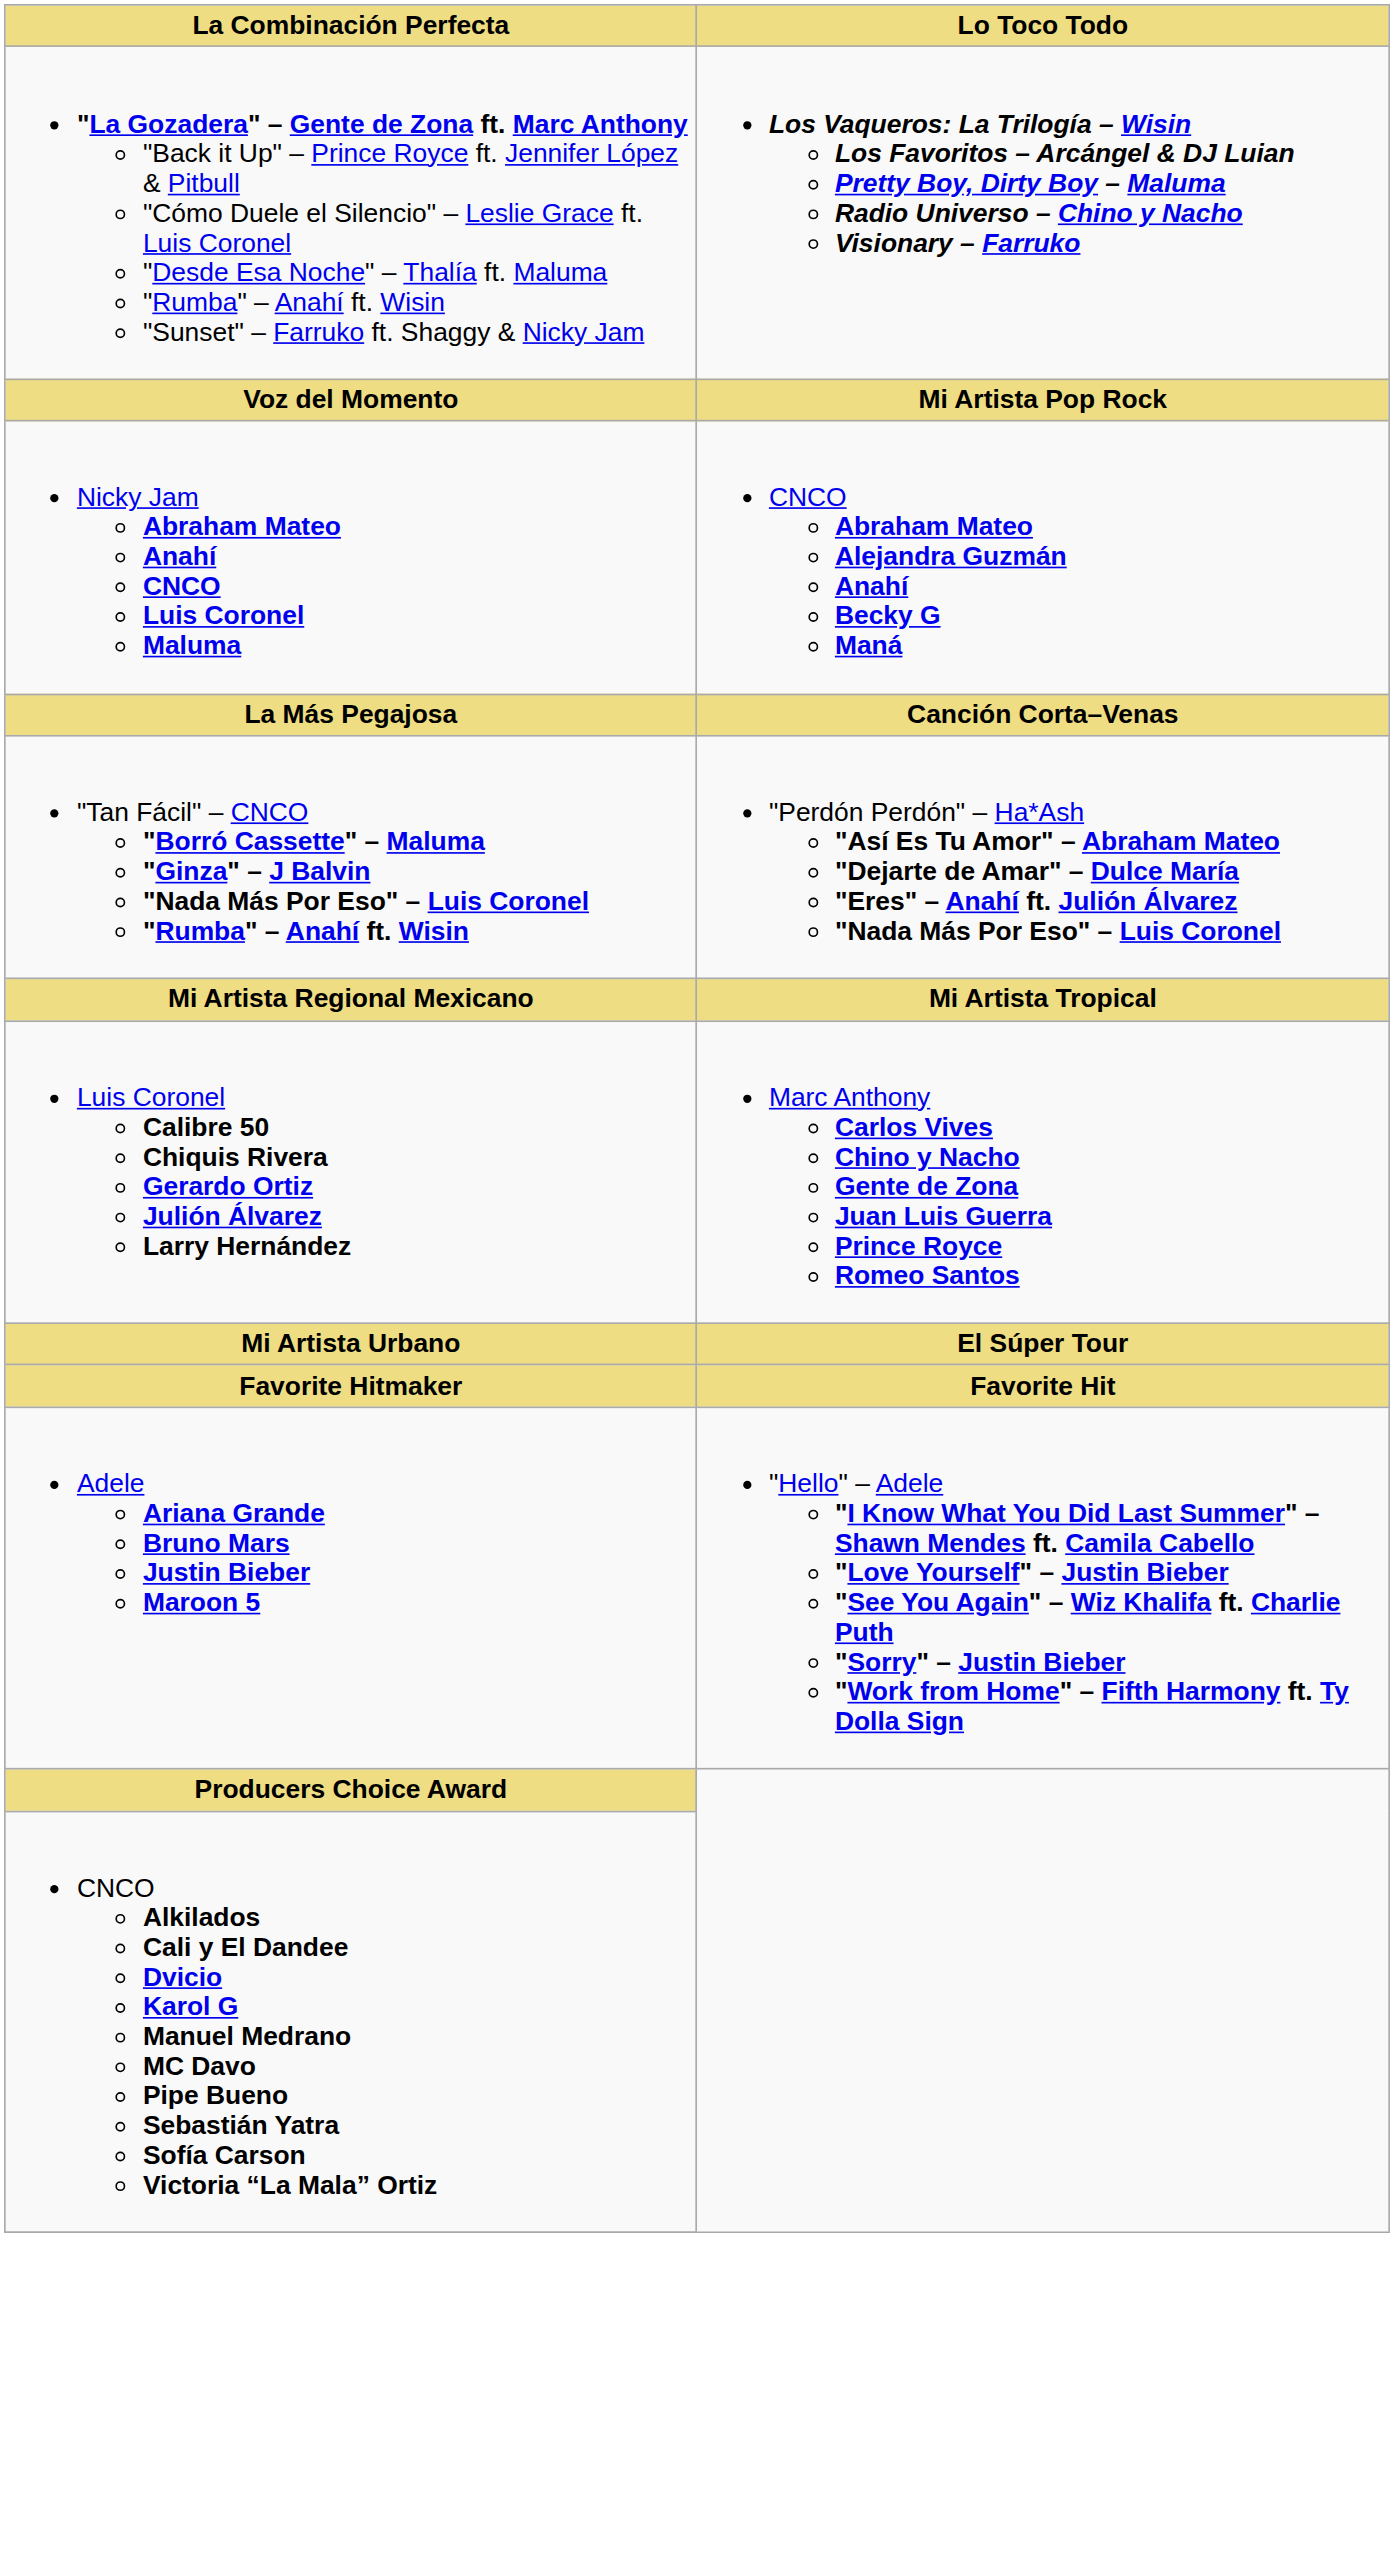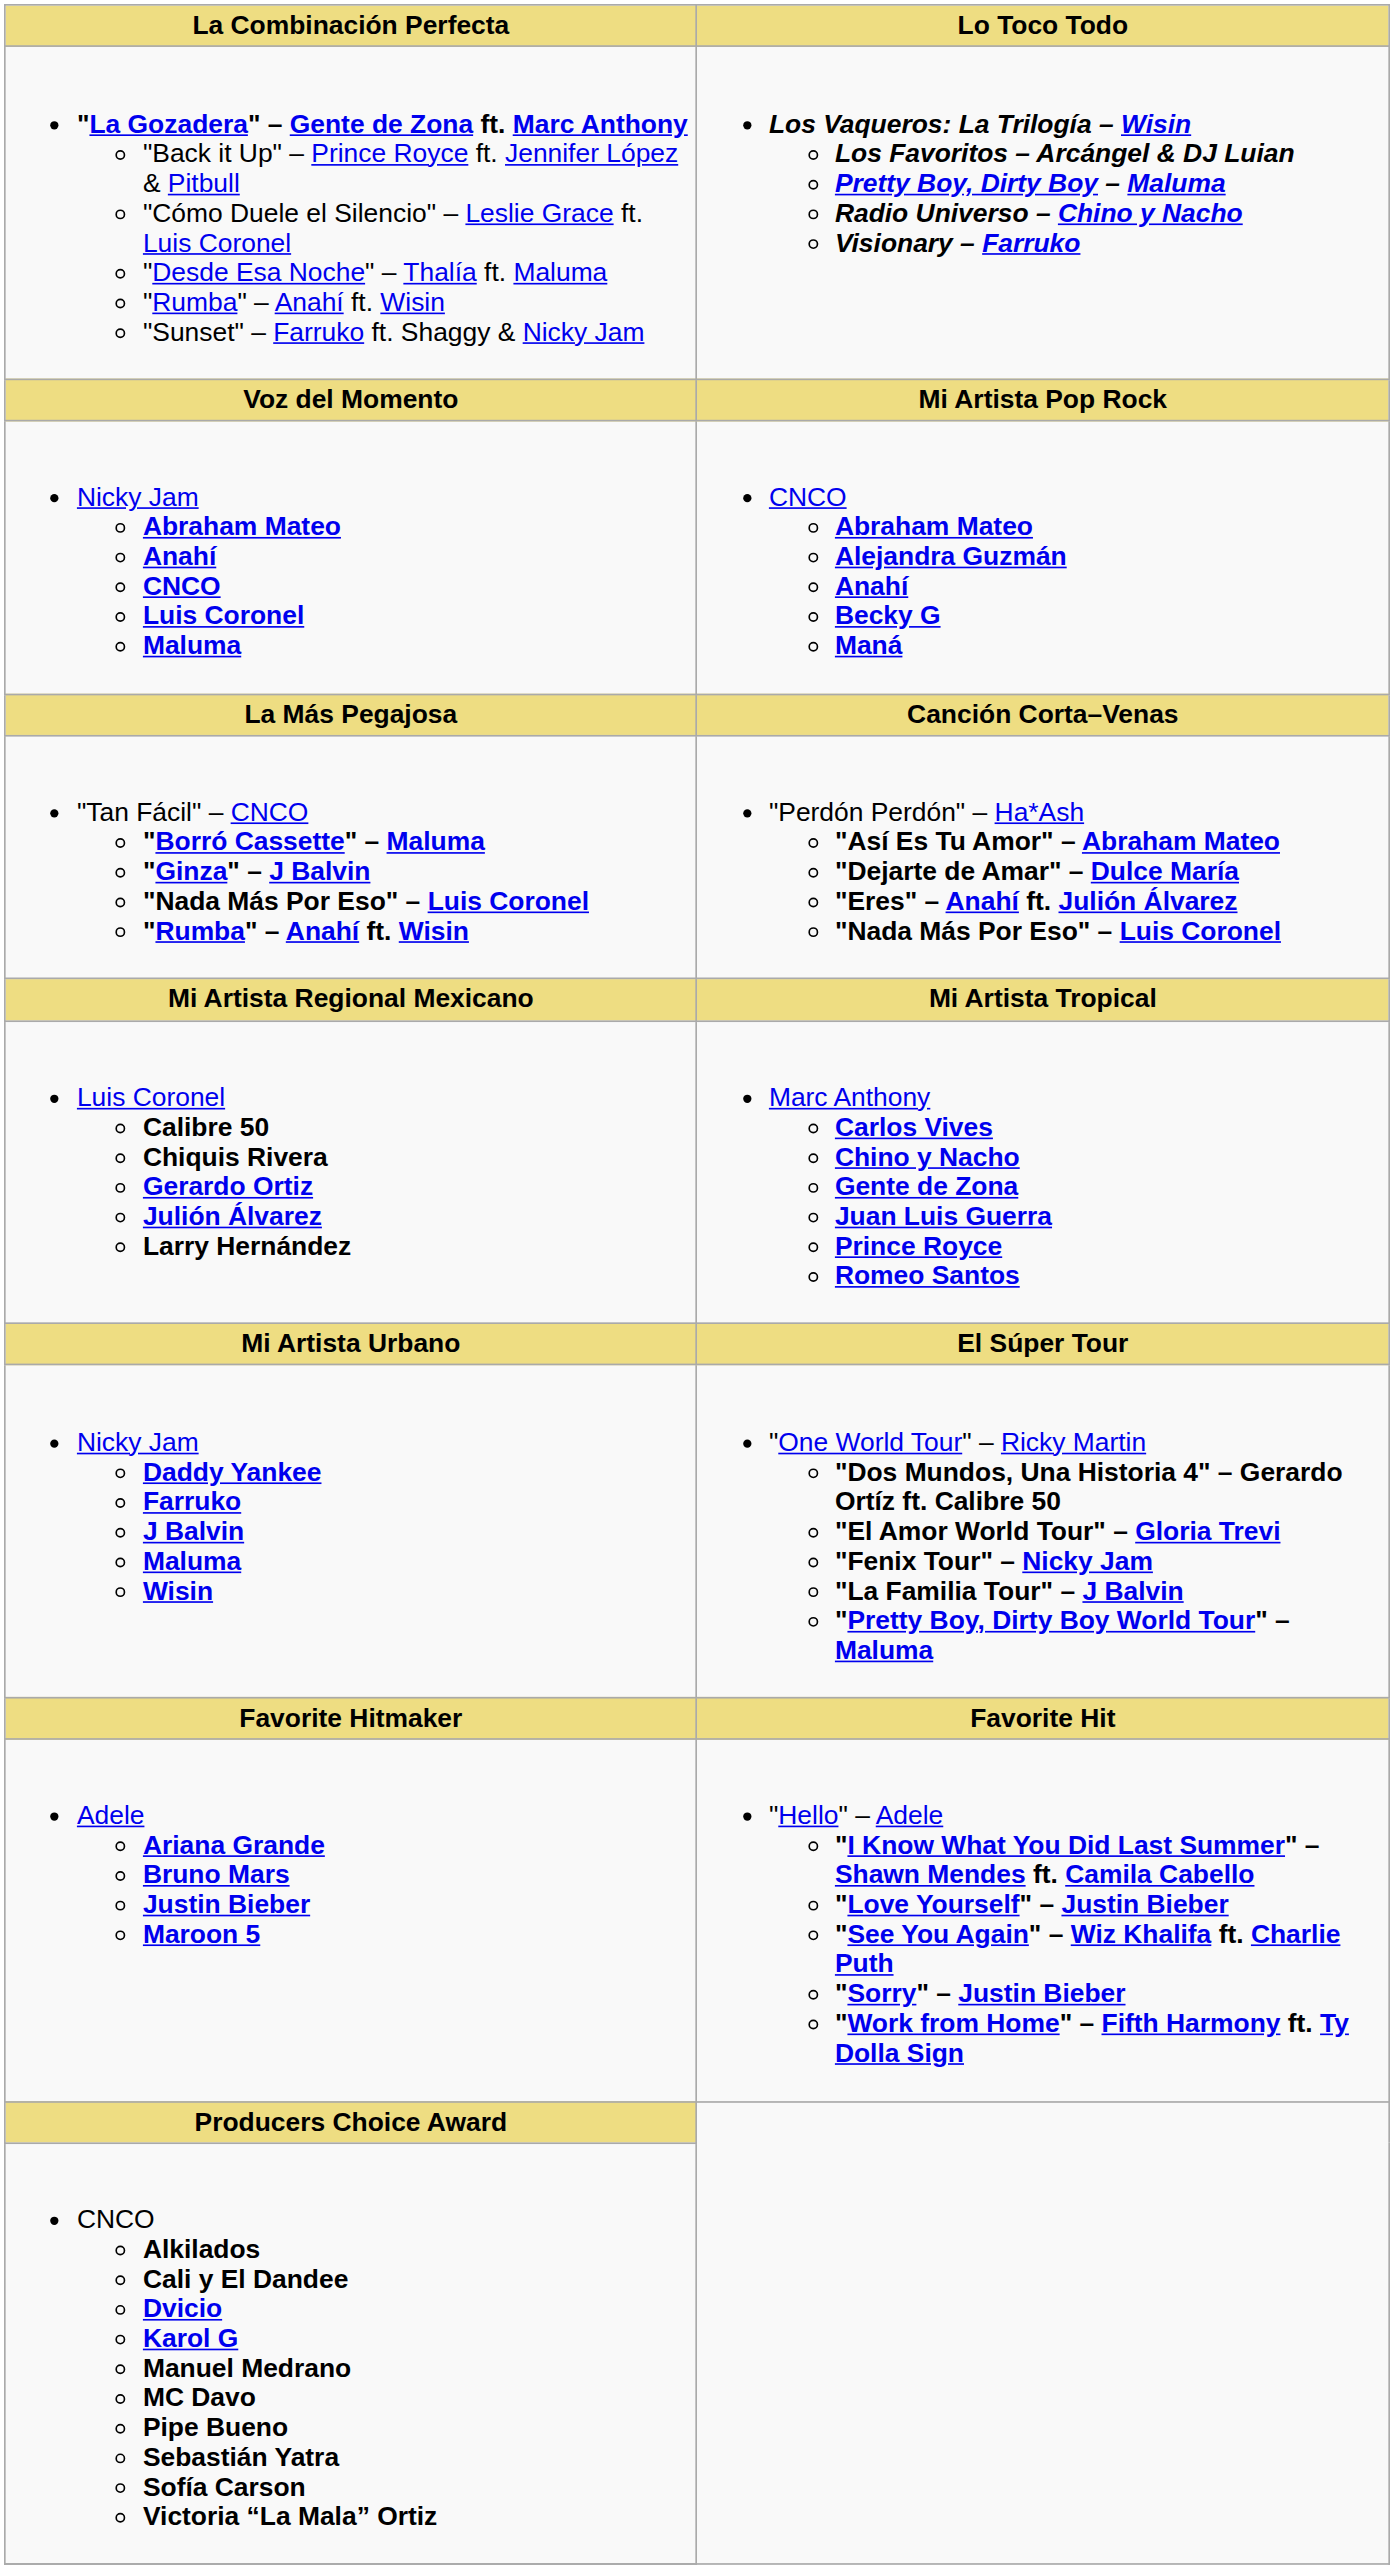 <table class=wikitable width="95%">
 <tr>
 <th style="background:#EEDD82;" ! width="50%">La Combinación Perfecta</th>
 <th style="background:#EEDD82;" ! width="50%">Lo Toco Todo</th>
 </tr>
 <tr>
 <td valign="top"><br><ul><li><strong>"<a href='#'>La Gozadera</a>" – <a href='#'>Gente de Zona</a> ft. <a href='#'>Marc Anthony</a></strong><ul><li>"Back it Up" – <a href='#'>Prince Royce</a> ft. <a href='#'>Jennifer López</a> & <a href='#'>Pitbull</a></li><li>"Cómo Duele el Silencio" – <a href='#'>Leslie Grace</a> ft. <a href='#'>Luis Coronel</a></li><li>"<a href='#'>Desde Esa Noche</a>" – <a href='#'>Thalía</a> ft. <a href='#'>Maluma</a></li><li>"<a href='#'>Rumba</a>" – <a href='#'>Anahí</a> ft. <a href='#'>Wisin</a></li><li>"Sunset" – <a href='#'>Farruko</a> ft. Shaggy & <a href='#'>Nicky Jam</a></li></ul></li></ul></td>
 <td valign="top"><br><ul><li><strong><em>Los Vaqueros: La Trilogía<em> – <a href='#'>Wisin</a><strong><ul><li></em>Los Favoritos<em> – Arcángel & DJ Luian</li><li></em><a href='#'>Pretty Boy, Dirty Boy</a><em> – <a href='#'>Maluma</a></li><li></em>Radio Universo<em> – <a href='#'>Chino y Nacho</a></li><li></em>Visionary<em> – <a href='#'>Farruko</a></li></ul></li></ul></td>
 </tr>
 <tr>
 <th style="background:#EEDD82;" ! width="50%">Voz del Momento</th>
 <th style="background:#EEDD82;" ! width="50%">Mi Artista Pop Rock</th>
 </tr>
 <tr>
 <td valign="top"><br><ul><li></strong><a href='#'>Nicky Jam</a><strong><ul><li><a href='#'>Abraham Mateo</a></li><li><a href='#'>Anahí</a></li><li><a href='#'>CNCO</a></li><li><a href='#'>Luis Coronel</a></li><li><a href='#'>Maluma</a></li></ul></li></ul></td>
 <td valign="top"><br><ul><li></strong><a href='#'>CNCO</a><strong><ul><li><a href='#'>Abraham Mateo</a></li><li><a href='#'>Alejandra Guzmán</a></li><li><a href='#'>Anahí</a></li><li><a href='#'>Becky G</a></li><li><a href='#'>Maná</a></li></ul></li></ul></td>
 </tr>
 <tr>
 <th style="background:#EEDD82;" ! width="50%">La Más Pegajosa</th>
 <th style="background:#EEDD82;" ! width="50%">Canción Corta–Venas</th>
 </tr>
 <tr>
 <td valign="top"><br><ul><li></strong>"Tan Fácil" – <a href='#'>CNCO</a><strong><ul><li>"<a href='#'>Borró Cassette</a>" – <a href='#'>Maluma</a></li><li>"<a href='#'>Ginza</a>" – <a href='#'>J Balvin</a></li><li>"Nada Más Por Eso" – <a href='#'>Luis Coronel</a></li><li>"<a href='#'>Rumba</a>" – <a href='#'>Anahí</a> ft. <a href='#'>Wisin</a></li></ul></li></ul></td>
 <td valign="top"><br><ul><li></strong>"Perdón Perdón" – <a href='#'>Ha*Ash</a><strong><ul><li>"Así Es Tu Amor" – <a href='#'>Abraham Mateo</a></li><li>"Dejarte de Amar" – <a href='#'>Dulce María</a></li><li>"Eres" – <a href='#'>Anahí</a> ft. <a href='#'>Julión Álvarez</a></li><li>"Nada Más Por Eso" – <a href='#'>Luis Coronel</a></li></ul></li></ul></td>
 </tr>
 <tr>
 <th style="background:#EEDD82;" ! width="50%">Mi Artista Regional Mexicano</th>
 <th style="background:#EEDD82;" ! width="50%">Mi Artista Tropical</th>
 </tr>
 <tr>
 <td valign="top"><br><ul><li></strong><a href='#'>Luis Coronel</a><strong><ul><li>Calibre 50</li><li>Chiquis Rivera</li><li><a href='#'>Gerardo Ortiz</a></li><li><a href='#'>Julión Álvarez</a></li><li>Larry Hernández</li></ul></li></ul></td>
 <td valign="top"><br><ul><li></strong><a href='#'>Marc Anthony</a><strong><ul><li><a href='#'>Carlos Vives</a></li><li><a href='#'>Chino y Nacho</a></li><li><a href='#'>Gente de Zona</a></li><li><a href='#'>Juan Luis Guerra</a></li><li><a href='#'>Prince Royce</a></li><li><a href='#'>Romeo Santos</a></li></ul></li></ul></td>
 </tr>
 <tr>
 <th style="background:#EEDD82;" ! width="50%">Mi Artista Urbano</th>
 <th style="background:#EEDD82;" ! width="50%">El Súper Tour</th>
 </tr>
 <tr>
+<td valign="top"><br><ul><li></strong><a href='#'>Nicky Jam</a><strong><ul><li><a href='#'>Daddy Yankee</a></li><li><a href='#'>Farruko</a></li><li><a href='#'>J Balvin</a></li><li><a href='#'>Maluma</a></li><li><a href='#'>Wisin</a></li></ul></li></ul></td>
+<td valign="top"><br><ul><li></strong>"<a href='#'>One World Tour</a>" – <a href='#'>Ricky Martin</a><strong><ul><li>"Dos Mundos, Una Historia 4" – Gerardo Ortíz ft. Calibre 50</li><li>"El Amor World Tour" – <a href='#'>Gloria Trevi</a></li><li>"Fenix Tour" – <a href='#'>Nicky Jam</a></li><li>"La Familia Tour" – <a href='#'>J Balvin</a></li><li>"<a href='#'>Pretty Boy, Dirty Boy World Tour</a>" – <a href='#'>Maluma</a></li></ul></li></ul></td>
+</tr>
+<tr>
 <th style="background:#EEDD82;" ! width="50%">Favorite Hitmaker</th>
 <th style="background:#EEDD82;" ! width="50%">Favorite Hit</th>
 </tr>
 <tr>
 <td valign="top"><br><ul><li></strong><a href='#'>Adele</a><strong><ul><li><a href='#'>Ariana Grande</a></li><li><a href='#'>Bruno Mars</a></li><li><a href='#'>Justin Bieber</a></li><li><a href='#'>Maroon 5</a></li></ul></li></ul></td>
 <td valign="top"><br><ul><li></strong>"<a href='#'>Hello</a>" – <a href='#'>Adele</a><strong><ul><li>"<a href='#'>I Know What You Did Last Summer</a>" – <a href='#'>Shawn Mendes</a> ft. <a href='#'>Camila Cabello</a></li><li>"<a href='#'>Love Yourself</a>" – <a href='#'>Justin Bieber</a></li><li>"<a href='#'>See You Again</a>" – <a href='#'>Wiz Khalifa</a> ft. <a href='#'>Charlie Puth</a></li><li>"<a href='#'>Sorry</a>" – <a href='#'>Justin Bieber</a></li><li>"<a href='#'>Work from Home</a>" – <a href='#'>Fifth Harmony</a> ft. <a href='#'>Ty Dolla Sign</a></li></ul></li></ul></td>
 </tr>
 <tr>
 <th style="background:#EEDD82;" ! width="50%">Producers Choice Award</th>
 </tr>
 <tr>
 <td valign="top"><br><ul><li></strong>CNCO<strong><ul><li>Alkilados</li><li>Cali y El Dandee</li><li><a href='#'>Dvicio</a></li><li><a href='#'>Karol G</a></li><li>Manuel Medrano</li><li>MC Davo</li><li>Pipe Bueno</li><li>Sebastián Yatra</li><li>Sofía Carson</li><li>Victoria “La Mala” Ortiz</li></ul></li></ul></td>
 </tr>
 <tr>
 </tr>
 </table>
